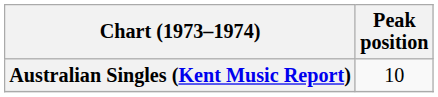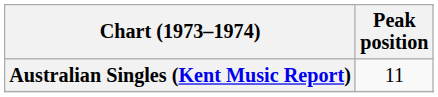 <table class="wikitable sortable plainrowheaders" style="text-align:center">
 <tr>
 <th>Chart (1973–1974)</th>
 <th>Peak<br>position</th>
 </tr>
 <tr>
 <th scope="row">Australian Singles (<a href='#'>Kent Music Report</a>)</th>
-<td align="center">10</td>
+<td align="center">11</td>
 </tr>
 <tr>
 </tr>
 <tr>
 </tr>
 <tr>
 </tr>
 <tr>
 </tr>
 <tr>
 </tr>
 <tr>
 </tr>
 <tr>
 </tr>
 <tr>
 </tr>
 <tr>
 </tr>
 </table>
